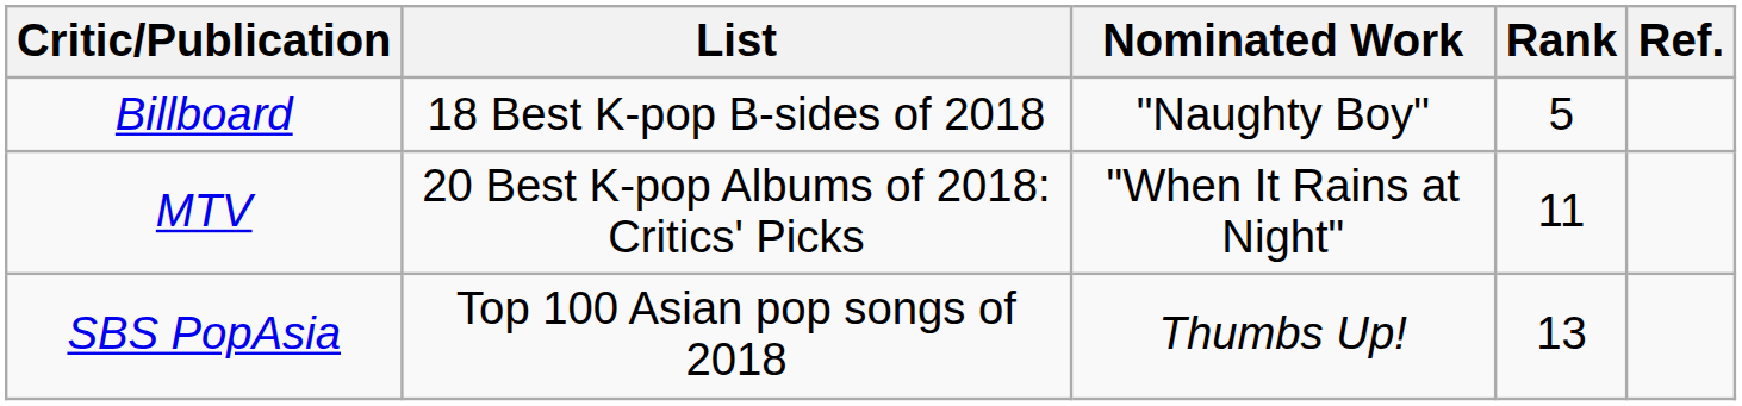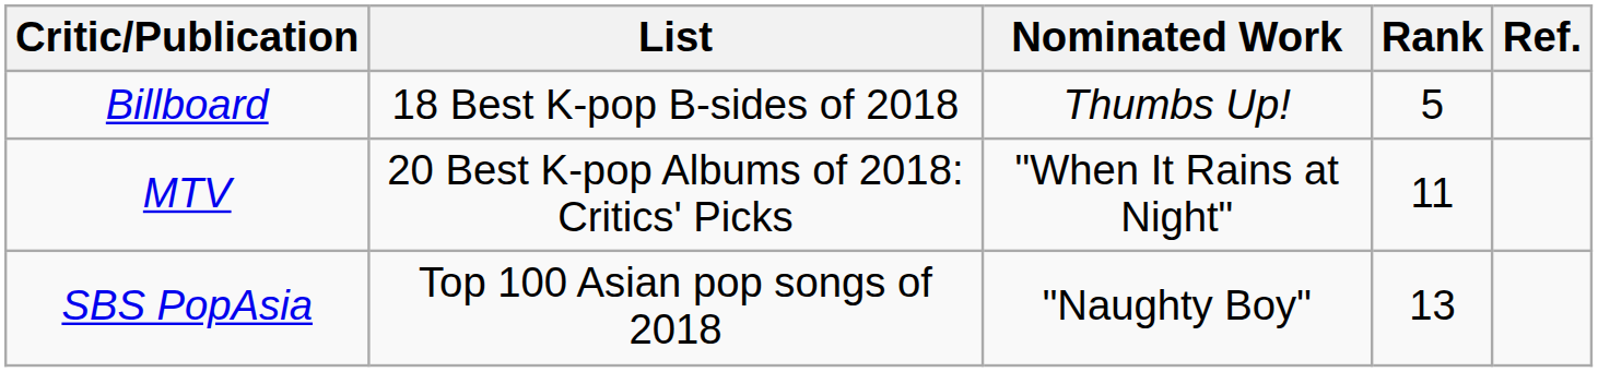 <table class="sortable wikitable">
 <tr>
 <th>Critic/Publication</th>
 <th>List</th>
 <th>Nominated Work</th>
 <th>Rank</th>
 <th>Ref.</th>
 </tr>
 <tr>
 <td align="center"><em><a href='#'>Billboard</a></em></td>
 <td align="center">18 Best K-pop B-sides of 2018</td>
-<td align="center">"Naughty Boy"</td>
+<td align="center"><em>Thumbs Up!</em></td>
 <td align="center">5</td>
 <td></td>
 </tr>
 <tr>
 <td align="center"><em><a href='#'>MTV</a></em></td>
 <td align="center">20 Best K-pop Albums of 2018: Critics' Picks</td>
 <td align="center">"When It Rains at Night"</td>
 <td align="center">11</td>
 <td></td>
 </tr>
 <tr>
 <td align="center"><em><a href='#'>SBS PopAsia</a></em></td>
 <td align="center">Top 100 Asian pop songs of 2018</td>
-<td align="center"><em>Thumbs Up!</em></td>
+<td align="center">"Naughty Boy"</td>
 <td align="center">13</td>
 <td></td>
 </tr>
 </table>
